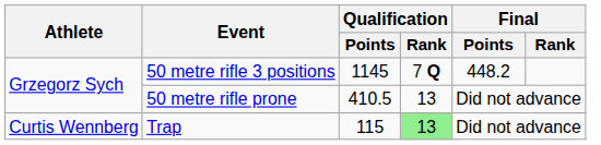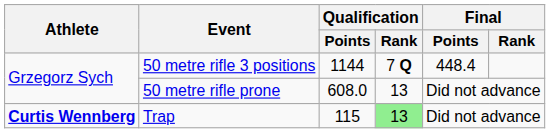 <table class="wikitable" style="font-size:90%">
 <tr>
 <th rowspan=2>Athlete</th>
 <th rowspan=2>Event</th>
 <th colspan=2>Qualification</th>
 <th colspan=2>Final</th>
 </tr>
 <tr style="font-size:95%">
 <th>Points</th>
 <th>Rank</th>
 <th>Points</th>
 <th>Rank</th>
 </tr>
 <tr align=center>
 <td align=left rowspan=2><a href='#'>Grzegorz Sych</a></td>
 <td align=left><a href='#'>50 metre rifle 3 positions</a></td>
-<td>1145</td>
+<td>1144</td>
 <td>7 <strong>Q</strong></td>
-<td>448.2</td>
+<td>448.4</td>
 <td></td>
 </tr>
 <tr align=center>
 <td align=left><a href='#'>50 metre rifle prone</a></td>
-<td>410.5</td>
+<td>608.0</td>
 <td>13</td>
 <td colspan=2>Did not advance</td>
 </tr>
 <tr align=center>
-<td align=left><a href='#'>Curtis Wennberg</a></td>
+<td align=left><strong><a href='#'>Curtis Wennberg</a></strong></td>
 <td align=left><a href='#'>Trap</a></td>
 <td>115</td>
 <td style="background: lightgreen;">13</td>
 <td colspan=2>Did not advance</td>
 </tr>
 </table>
